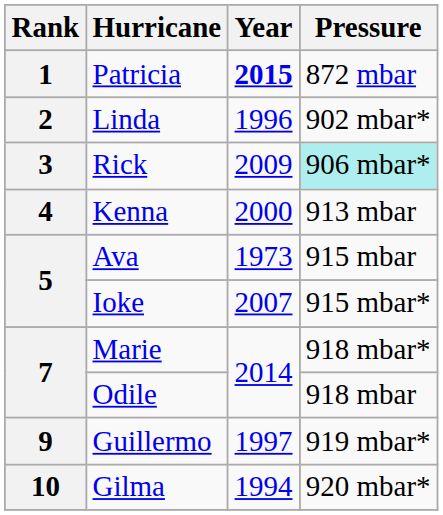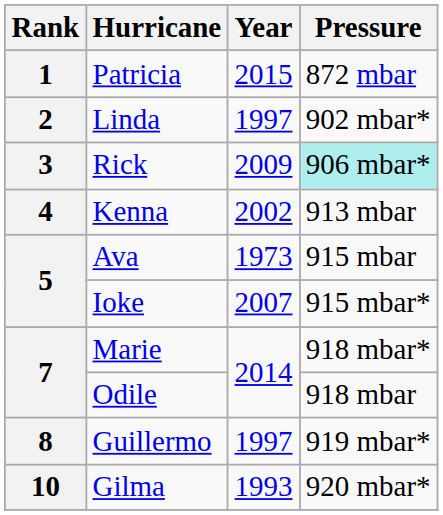 <table class="wikitable plainrowheaders">
 <tr>
 <th scope="col">Rank</th>
 <th scope="col">Hurricane</th>
 <th scope="col">Year</th>
 <th scope="col">Pressure</th>
 </tr>
 <tr>
 <th>1</th>
 <td scope="row"><a href='#'>Patricia</a></td>
-<td><strong><a href='#'>2015</a></strong></td>
+<td><a href='#'>2015</a></td>
 <td>872 <a href='#'>mbar</a></td>
 </tr>
 <tr>
 <th>2</th>
 <td scope="row"><a href='#'>Linda</a></td>
-<td><a href='#'>1996</a></td>
+<td><a href='#'>1997</a></td>
 <td>902 mbar*</td>
 </tr>
 <tr>
 <th>3</th>
 <td scope="row"><a href='#'>Rick</a></td>
 <td><a href='#'>2009</a></td>
 <td style="background: paleturquoise;">906 mbar*</td>
 </tr>
 <tr>
 <th>4</th>
 <td scope="row"><a href='#'>Kenna</a></td>
-<td><a href='#'>2000</a></td>
+<td><a href='#'>2002</a></td>
 <td>913 mbar</td>
 </tr>
 <tr>
 <th rowspan=2>5</th>
 <td scope="row"><a href='#'>Ava</a></td>
 <td><a href='#'>1973</a></td>
 <td>915 mbar</td>
 </tr>
 <tr>
 <td scope="row"><a href='#'>Ioke</a></td>
 <td><a href='#'>2007</a></td>
 <td>915 mbar*</td>
 </tr>
 <tr>
 <th rowspan=2>7</th>
 <td scope="row"><a href='#'>Marie</a></td>
 <td rowspan=2><a href='#'>2014</a></td>
 <td>918 mbar*</td>
 </tr>
 <tr>
 <td scope="row"><a href='#'>Odile</a></td>
 <td>918 mbar</td>
 </tr>
 <tr>
-<th>9</th>
+<th>8</th>
 <td scope="row"><a href='#'>Guillermo</a></td>
 <td><a href='#'>1997</a></td>
 <td>919 mbar*</td>
 </tr>
 <tr>
 <th>10</th>
 <td scope="row"><a href='#'>Gilma</a></td>
-<td><a href='#'>1994</a></td>
+<td><a href='#'>1993</a></td>
 <td>920 mbar*</td>
 </tr>
 </table>
